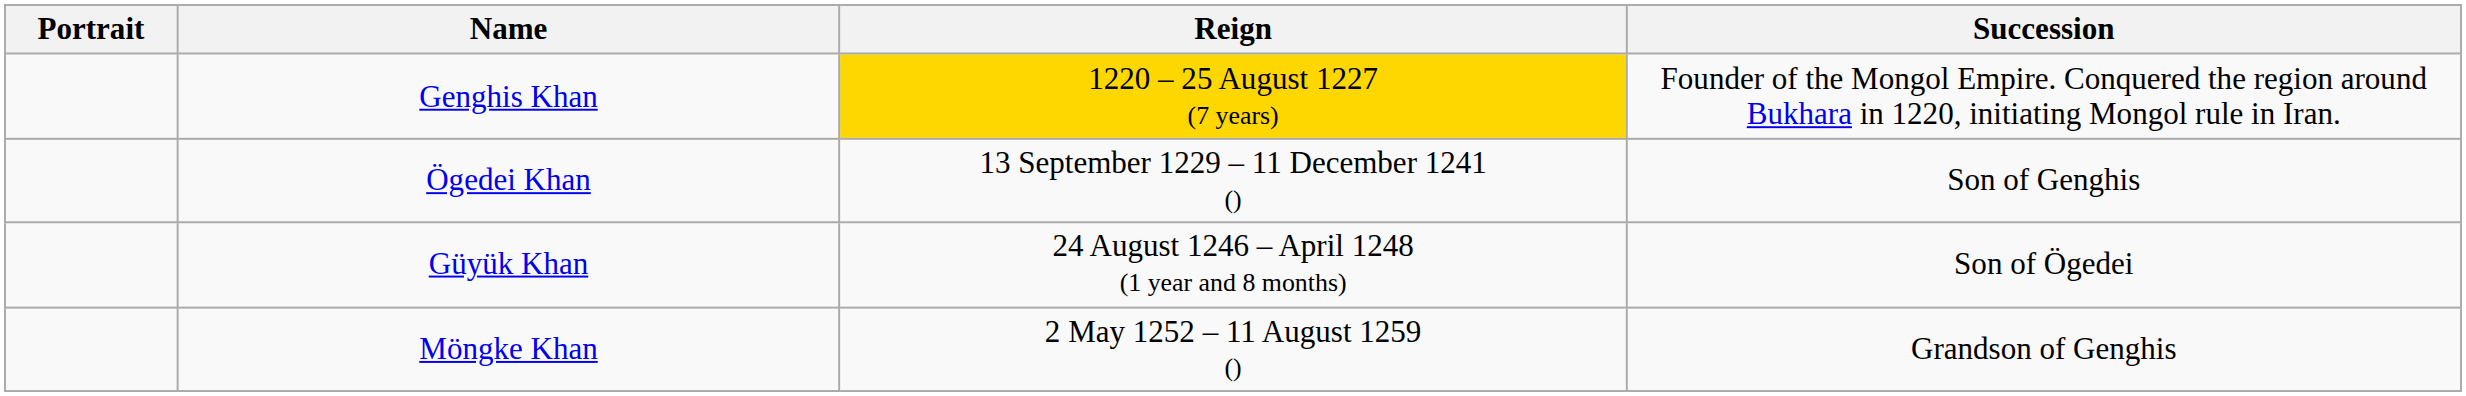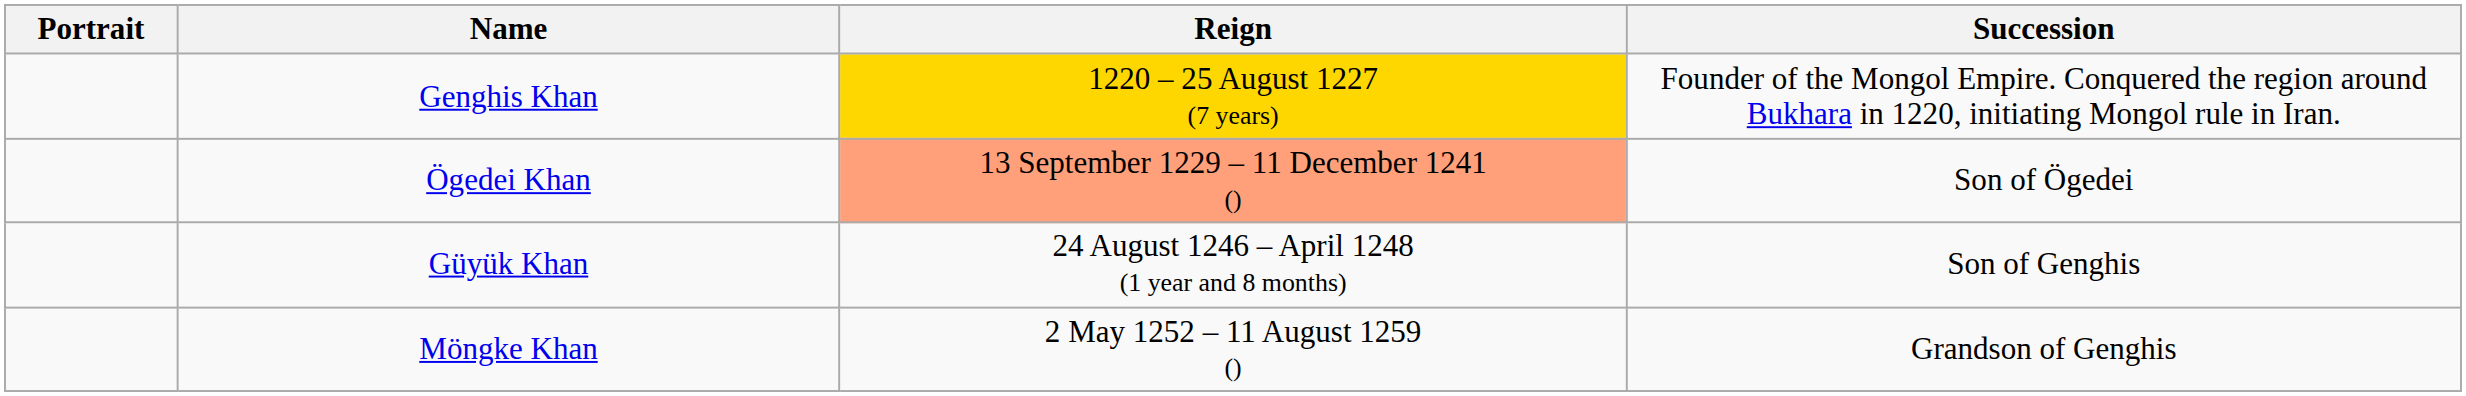 <table class="wikitable" style="text-align:center; width:80%;">
 <tr>
 <th width="7%">Portrait</th>
 <th width="27%">Name</th>
 <th width="32%">Reign</th>
 <th width="34%">Succession</th>
 </tr>
 <tr>
 <td></td>
 <td><a href='#'>Genghis Khan</a></td>
 <td style="background: gold;">1220 – 25 August 1227<br><small>(7 years)</small></td>
 <td>Founder of the Mongol Empire. Conquered the region around <a href='#'>Bukhara</a> in 1220, initiating Mongol rule in Iran.</td>
 </tr>
 <tr>
 <td></td>
 <td><a href='#'>Ögedei Khan</a></td>
-<td>13 September 1229 – 11 December 1241<br><small>()</small></td>
-<td>Son of Genghis</td>
+<td style="background: lightsalmon;">13 September 1229 – 11 December 1241<br><small>()</small></td>
+<td>Son of Ögedei</td>
 </tr>
 <tr>
 <td></td>
 <td><a href='#'>Güyük Khan</a></td>
 <td>24 August 1246 – April 1248<br><small>(1 year and 8 months)</small></td>
-<td>Son of Ögedei</td>
+<td>Son of Genghis</td>
 </tr>
 <tr>
 <td></td>
 <td><a href='#'>Möngke Khan</a></td>
 <td>2 May 1252 – 11 August 1259<br><small>()</small></td>
 <td>Grandson of Genghis</td>
 </tr>
 </table>
